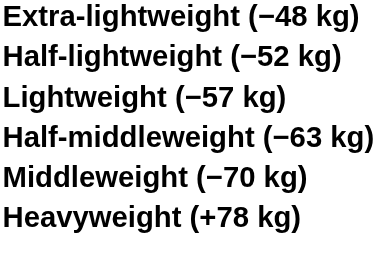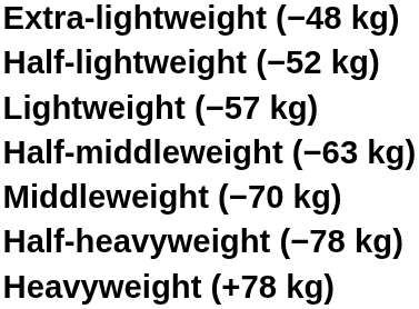 <table>
 <tr>
 <th rowspan=2 style="text-align:left;">Extra-lightweight (−48 kg)</th>
 <td rowspan=2></td>
 <td rowspan=2></td>
 <td></td>
 </tr>
 <tr>
 <td></td>
 </tr>
 <tr>
 <th rowspan=2 style="text-align:left;">Half-lightweight (−52 kg)</th>
 <td rowspan=2></td>
 <td rowspan=2></td>
 <td></td>
 </tr>
 <tr>
 <td></td>
 </tr>
 <tr>
 <th rowspan=2 style="text-align:left;">Lightweight (−57 kg)</th>
 <td rowspan=2></td>
 <td rowspan=2></td>
 <td></td>
 </tr>
 <tr>
 <td></td>
 </tr>
 <tr>
 <th rowspan=2 style="text-align:left;">Half-middleweight (−63 kg)</th>
 <td rowspan=2></td>
 <td rowspan=2></td>
 <td></td>
 </tr>
 <tr>
 <td></td>
 </tr>
 <tr>
 <th style="text-align:left;">Middleweight (−70 kg)</th>
 <td></td>
 <td></td>
 <td></td>
 </tr>
 <tr>
+<th style="text-align:left;">Half-heavyweight (−78 kg)</th>
+<td></td>
+<td></td>
+<td></td>
+</tr>
+<tr>
 <th rowspan=2 style="text-align:left;">Heavyweight (+78 kg)</th>
 <td rowspan=2></td>
 <td rowspan=2></td>
 <td></td>
 </tr>
 <tr>
 <td></td>
 </tr>
 </table>
